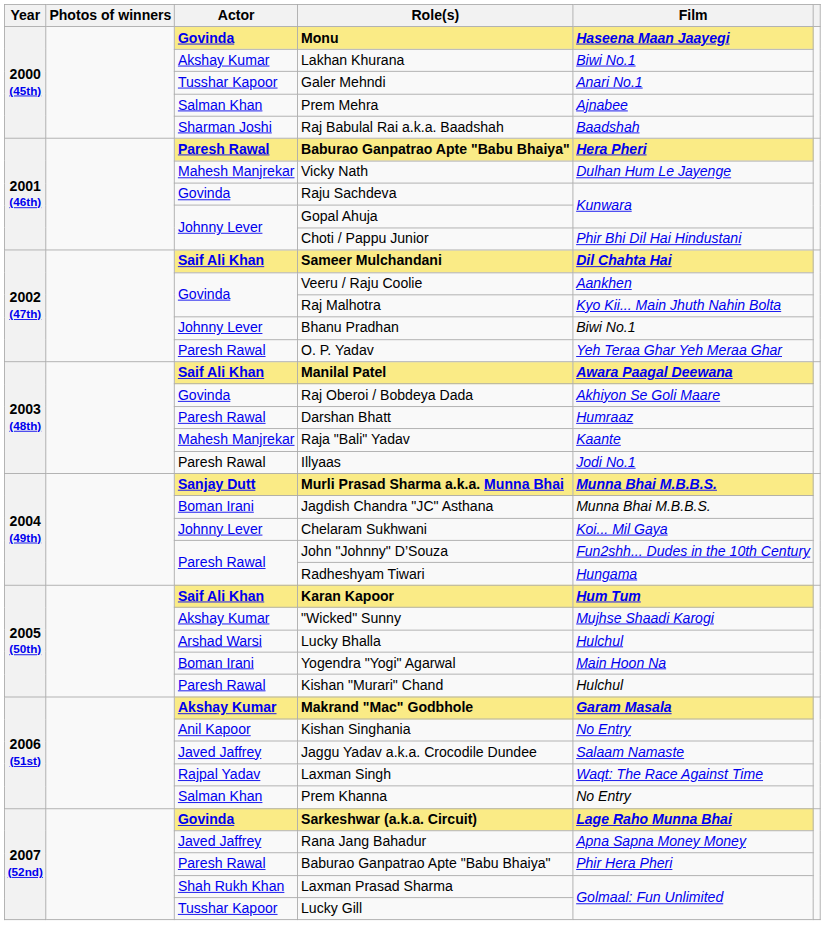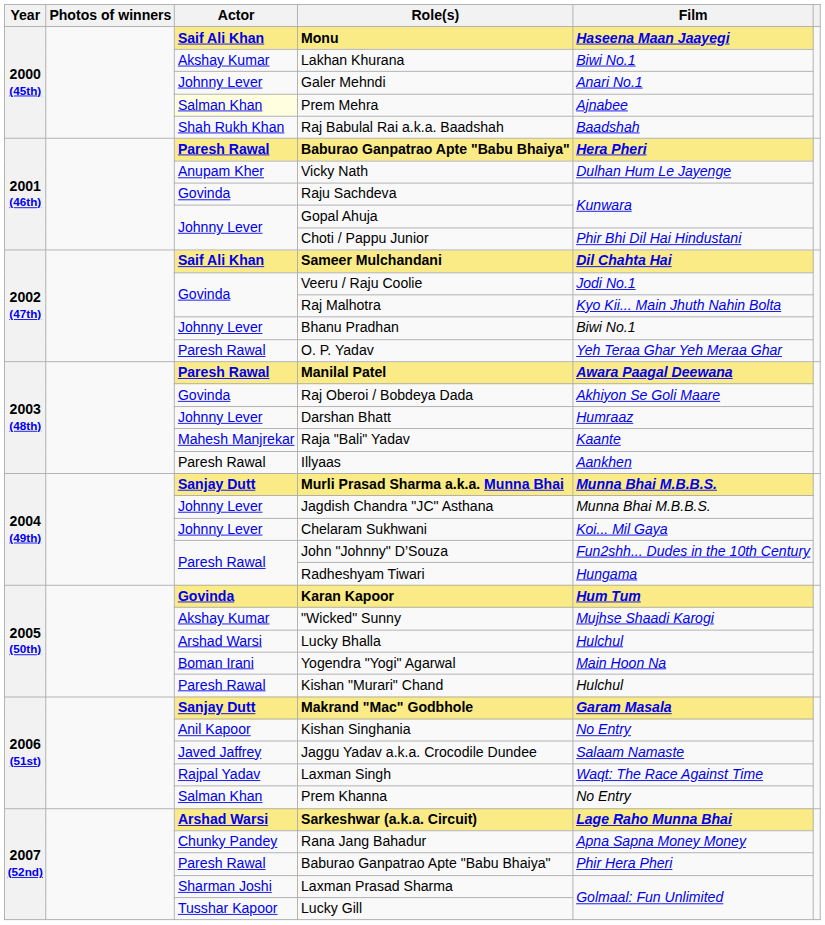 <table class="wikitable sortable">
 <tr>
 <th scope="col">Year</th>
 <th scope="col">Photos of winners</th>
 <th scope="col">Actor</th>
 <th scope="col">Role(s)</th>
 <th scope="col">Film</th>
 <th class="unsortable" scope="col"></th>
 </tr>
 <tr>
 <th rowspan="5" scope="row">2000<br><small><a href='#'>(45th)</a> </small></th>
 <td rowspan="5" style="text-align:center"></td>
-<td style="background:#FAEB86;"><strong><a href='#'>Govinda</a></strong> </td>
+<td style="background:#FAEB86;"><strong><a href='#'>Saif Ali Khan</a></strong> </td>
 <td style="background:#FAEB86;"><strong>Monu</strong></td>
 <td style="background:#FAEB86;"><strong><em><a href='#'>Haseena Maan Jaayegi</a></em></strong></td>
 <td rowspan="5"></td>
 </tr>
 <tr>
 <td><a href='#'>Akshay Kumar</a></td>
 <td>Lakhan Khurana</td>
 <td><em><a href='#'>Biwi No.1</a></em></td>
 </tr>
 <tr>
-<td><a href='#'>Tusshar Kapoor</a></td>
+<td><a href='#'>Johnny Lever</a></td>
 <td>Galer Mehndi</td>
 <td><em><a href='#'>Anari No.1</a></em></td>
 </tr>
 <tr>
-<td><a href='#'>Salman Khan</a></td>
+<td style="background: lightyellow;"><a href='#'>Salman Khan</a></td>
 <td>Prem Mehra</td>
 <td><em><a href='#'>Ajnabee</a></em></td>
 </tr>
 <tr>
-<td><a href='#'>Sharman Joshi</a></td>
+<td><a href='#'>Shah Rukh Khan</a></td>
 <td>Raj Babulal Rai <abbr>a.k.a.</abbr> Baadshah</td>
 <td><em><a href='#'>Baadshah</a></em></td>
 </tr>
 <tr>
 <th rowspan="5" scope="row">2001<br><small><a href='#'>(46th)</a> </small></th>
 <td rowspan="5" style="text-align:center"></td>
 <td style="background:#FAEB86;"><strong><a href='#'>Paresh Rawal</a></strong> </td>
 <td style="background:#FAEB86;"><strong>Baburao Ganpatrao Apte "Babu Bhaiya"</strong></td>
 <td style="background:#FAEB86;"><strong><em><a href='#'>Hera Pheri</a></em></strong></td>
 <td rowspan="5"></td>
 </tr>
 <tr>
-<td><a href='#'>Mahesh Manjrekar</a></td>
+<td><a href='#'>Anupam Kher</a></td>
 <td>Vicky Nath</td>
 <td><em><a href='#'>Dulhan Hum Le Jayenge</a></em></td>
 </tr>
 <tr>
 <td><a href='#'>Govinda</a></td>
 <td>Raju Sachdeva</td>
 <td rowspan="2"><em><a href='#'>Kunwara</a></em></td>
 </tr>
 <tr>
 <td rowspan="2"><a href='#'>Johnny Lever</a></td>
 <td>Gopal Ahuja</td>
 </tr>
 <tr>
 <td>Choti / Pappu Junior</td>
 <td><em><a href='#'>Phir Bhi Dil Hai Hindustani</a></em></td>
 </tr>
 <tr>
 <th rowspan="5" scope="row">2002<br><small><a href='#'>(47th)</a> </small></th>
 <td rowspan="5" style="text-align:center"></td>
 <td style="background:#FAEB86;"><strong><a href='#'>Saif Ali Khan</a></strong> </td>
 <td style="background:#FAEB86;"><strong>Sameer Mulchandani</strong></td>
 <td style="background:#FAEB86;"><strong><em><a href='#'>Dil Chahta Hai</a></em></strong></td>
 <td rowspan="5"></td>
 </tr>
 <tr>
 <td rowspan="2"><a href='#'>Govinda</a></td>
 <td>Veeru / Raju Coolie</td>
-<td><em><a href='#'>Aankhen</a></em></td>
+<td><em><a href='#'>Jodi No.1</a></em></td>
 </tr>
 <tr>
 <td>Raj Malhotra</td>
 <td><em><a href='#'>Kyo Kii... Main Jhuth Nahin Bolta</a></em></td>
 </tr>
 <tr>
 <td><a href='#'>Johnny Lever</a></td>
 <td>Bhanu Pradhan</td>
 <td><em>Biwi No.1</em></td>
 </tr>
 <tr>
 <td><a href='#'>Paresh Rawal</a></td>
 <td>O. P. Yadav</td>
 <td><em><a href='#'>Yeh Teraa Ghar Yeh Meraa Ghar</a></em></td>
 </tr>
 <tr>
 <th rowspan="5" scope="row">2003<br><small><a href='#'>(48th)</a> </small></th>
 <td rowspan="5" style="text-align:center"></td>
-<td style="background:#FAEB86;"><strong><a href='#'>Saif Ali Khan</a></strong> </td>
+<td style="background:#FAEB86;"><strong><a href='#'>Paresh Rawal</a></strong> </td>
 <td style="background:#FAEB86;"><strong>Manilal Patel</strong></td>
 <td style="background:#FAEB86;"><strong><em><a href='#'>Awara Paagal Deewana</a></em></strong></td>
 <td rowspan="5"></td>
 </tr>
 <tr>
 <td><a href='#'>Govinda</a></td>
 <td>Raj Oberoi / Bobdeya Dada</td>
 <td><em><a href='#'>Akhiyon Se Goli Maare</a></em></td>
 </tr>
 <tr>
-<td><a href='#'>Paresh Rawal</a></td>
+<td><a href='#'>Johnny Lever</a></td>
 <td>Darshan Bhatt</td>
 <td><em><a href='#'>Humraaz</a></em></td>
 </tr>
 <tr>
 <td><a href='#'>Mahesh Manjrekar</a></td>
 <td>Raja "Bali" Yadav</td>
 <td><em><a href='#'>Kaante</a></em></td>
 </tr>
 <tr>
 <td>Paresh Rawal</td>
 <td>Illyaas</td>
-<td><em><a href='#'>Jodi No.1</a></em></td>
+<td><em><a href='#'>Aankhen</a></em></td>
 </tr>
 <tr>
 <th rowspan="5" scope="row">2004<br><small><a href='#'>(49th)</a> </small></th>
 <td rowspan="5" style="text-align:center"></td>
 <td style="background:#FAEB86;"><strong><a href='#'>Sanjay Dutt</a></strong> </td>
 <td style="background:#FAEB86;"><strong>Murli Prasad Sharma a.k.a. <a href='#'>Munna Bhai</a></strong></td>
 <td style="background:#FAEB86;"><strong><em><a href='#'>Munna Bhai M.B.B.S.</a></em></strong></td>
 <td rowspan="5"></td>
 </tr>
 <tr>
-<td><a href='#'>Boman Irani</a></td>
+<td><a href='#'>Johnny Lever</a></td>
 <td>Jagdish Chandra "JC" Asthana</td>
 <td><em>Munna Bhai M.B.B.S.</em></td>
 </tr>
 <tr>
 <td><a href='#'>Johnny Lever</a></td>
 <td>Chelaram Sukhwani</td>
 <td><em><a href='#'>Koi... Mil Gaya</a></em></td>
 </tr>
 <tr>
 <td rowspan="2"><a href='#'>Paresh Rawal</a></td>
 <td>John "Johnny" D’Souza</td>
 <td><em><a href='#'>Fun2shh... Dudes in the 10th Century</a></em></td>
 </tr>
 <tr>
 <td>Radheshyam Tiwari</td>
 <td><em><a href='#'>Hungama</a></em></td>
 </tr>
 <tr>
 <th rowspan="5" scope="row">2005<br><small><a href='#'>(50th)</a> </small></th>
 <td rowspan="5" style="text-align:center"></td>
-<td style="background:#FAEB86;"><strong><a href='#'>Saif Ali Khan</a></strong> </td>
+<td style="background:#FAEB86;"><strong><a href='#'>Govinda</a></strong> </td>
 <td style="background:#FAEB86;"><strong>Karan Kapoor</strong></td>
 <td style="background:#FAEB86;"><strong><em><a href='#'>Hum Tum</a></em></strong></td>
 <td rowspan="5"></td>
 </tr>
 <tr>
 <td><a href='#'>Akshay Kumar</a></td>
 <td>"Wicked" Sunny</td>
 <td><em><a href='#'>Mujhse Shaadi Karogi</a></em></td>
 </tr>
 <tr>
 <td><a href='#'>Arshad Warsi</a></td>
 <td>Lucky Bhalla</td>
 <td><em><a href='#'>Hulchul</a></em></td>
 </tr>
 <tr>
 <td><a href='#'>Boman Irani</a></td>
 <td>Yogendra "Yogi" Agarwal</td>
 <td><em><a href='#'>Main Hoon Na</a></em></td>
 </tr>
 <tr>
 <td><a href='#'>Paresh Rawal</a></td>
 <td>Kishan "Murari" Chand</td>
 <td><em>Hulchul</em></td>
 </tr>
 <tr>
 <th rowspan="5">2006<br><small><a href='#'>(51st)</a> </small></th>
 <td rowspan="5" style="text-align:center"></td>
-<td style="background:#FAEB86;"><strong><a href='#'>Akshay Kumar</a></strong> </td>
+<td style="background:#FAEB86;"><strong><a href='#'>Sanjay Dutt</a></strong> </td>
 <td style="background:#FAEB86;"><strong>Makrand "Mac" Godbhole</strong></td>
 <td style="background:#FAEB86;"><strong><em><a href='#'>Garam Masala</a></em></strong></td>
 <td rowspan="5"></td>
 </tr>
 <tr>
 <td><a href='#'>Anil Kapoor</a></td>
 <td>Kishan Singhania</td>
 <td><em><a href='#'>No Entry</a></em></td>
 </tr>
 <tr>
 <td><a href='#'>Javed Jaffrey</a></td>
 <td>Jaggu Yadav a.k.a. Crocodile Dundee</td>
 <td><em><a href='#'>Salaam Namaste</a></em></td>
 </tr>
 <tr>
 <td><a href='#'>Rajpal Yadav</a></td>
 <td>Laxman Singh</td>
 <td><em><a href='#'>Waqt: The Race Against Time</a></em></td>
 </tr>
 <tr>
 <td><a href='#'>Salman Khan</a></td>
 <td>Prem Khanna</td>
 <td><em>No Entry</em></td>
 </tr>
 <tr>
 <th rowspan="5" scope="row">2007<br><small><a href='#'>(52nd)</a> </small></th>
 <td rowspan="5" style="text-align:center"></td>
-<td style="background:#FAEB86;"><strong><a href='#'>Govinda</a></strong> </td>
+<td style="background:#FAEB86;"><strong><a href='#'>Arshad Warsi</a></strong> </td>
 <td style="background:#FAEB86;"><strong>Sarkeshwar (a.k.a. Circuit)</strong></td>
 <td style="background:#FAEB86;"><strong><em><a href='#'>Lage Raho Munna Bhai</a></em></strong></td>
 <td rowspan="5"></td>
 </tr>
 <tr>
-<td><a href='#'>Javed Jaffrey</a></td>
+<td><a href='#'>Chunky Pandey</a></td>
 <td>Rana Jang Bahadur</td>
 <td><em><a href='#'>Apna Sapna Money Money</a></em></td>
 </tr>
 <tr>
 <td><a href='#'>Paresh Rawal</a></td>
 <td>Baburao Ganpatrao Apte "Babu Bhaiya"</td>
 <td><em><a href='#'>Phir Hera Pheri</a></em></td>
 </tr>
 <tr>
-<td><a href='#'>Shah Rukh Khan</a></td>
+<td><a href='#'>Sharman Joshi</a></td>
 <td>Laxman Prasad Sharma</td>
 <td rowspan="2"><em><a href='#'>Golmaal: Fun Unlimited</a></em></td>
 </tr>
 <tr>
 <td><a href='#'>Tusshar Kapoor</a></td>
 <td>Lucky Gill</td>
 </tr>
 </table>
